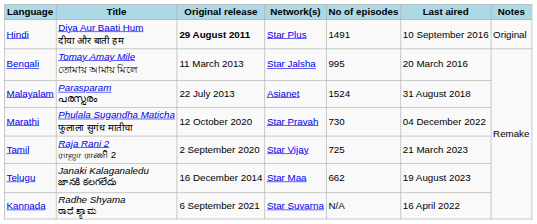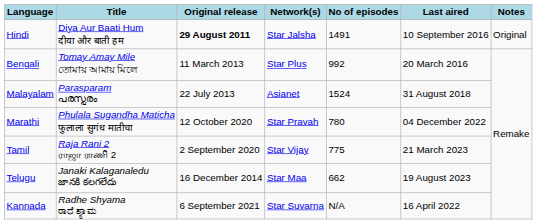 <table class="wikitable">
 <tr>
 <th style="background:LightBlue">Language</th>
 <th style="background:LightBlue">Title</th>
 <th style="background:LightBlue">Original release</th>
 <th style="background:LightBlue">Network(s)</th>
 <th style="background:LightBlue">No of episodes</th>
 <th style="background:LightBlue">Last aired</th>
 <th style="background:LightBlue">Notes</th>
 </tr>
 <tr>
 <td><a href='#'>Hindi</a></td>
 <td><a href='#'>Diya Aur Baati Hum</a><br>दीया और बाती हम</td>
 <td><strong>29 August 2011</strong></td>
-<td><a href='#'>Star Plus</a></td>
+<td><a href='#'>Star Jalsha</a></td>
 <td>1491</td>
 <td>10 September 2016</td>
 <td>Original</td>
 </tr>
 <tr>
 <td><a href='#'>Bengali</a></td>
 <td><em><a href='#'>Tomay Amay Mile</a></em><br>তোমায় আমায় মিলে</td>
 <td>11 March 2013</td>
-<td><a href='#'>Star Jalsha</a></td>
-<td>995</td>
+<td><a href='#'>Star Plus</a></td>
+<td>992</td>
 <td>20 March 2016</td>
 <td rowspan="6">Remake</td>
 </tr>
 <tr>
 <td><a href='#'>Malayalam</a></td>
 <td><em><a href='#'>Parasparam</a></em><br>പരസ്പരം</td>
 <td>22 July 2013</td>
 <td><a href='#'>Asianet</a></td>
 <td>1524</td>
 <td>31 August 2018</td>
 </tr>
 <tr>
 <td><a href='#'>Marathi</a></td>
 <td><em><a href='#'>Phulala Sugandha Maticha</a></em><br>फुलाला सुगंध मातीचा</td>
 <td>12 October 2020</td>
 <td><a href='#'>Star Pravah</a></td>
-<td>730</td>
+<td>780</td>
 <td>04 December 2022</td>
 </tr>
 <tr>
 <td><a href='#'>Tamil</a></td>
 <td><em><a href='#'>Raja Rani 2</a></em><br>ராஜா ராணி 2</td>
 <td>2 September 2020</td>
 <td><a href='#'>Star Vijay</a></td>
-<td>725</td>
+<td>775</td>
 <td>21 March 2023</td>
 </tr>
 <tr>
 <td><a href='#'>Telugu</a></td>
 <td><em>Janaki Kalaganaledu</em><br>జానకి కలగలేదు</td>
 <td>16 December 2014</td>
 <td><a href='#'>Star Maa</a></td>
 <td>662</td>
 <td>19 August 2023</td>
 </tr>
 <tr>
 <td><a href='#'>Kannada</a></td>
 <td><em>Radhe Shyama</em><br>ರಾಧೆ ಶ್ಯಾಮ</td>
 <td>6 September 2021</td>
 <td><a href='#'>Star Suvarna</a></td>
 <td>N/A</td>
 <td>16 April 2022</td>
 </tr>
 </table>
